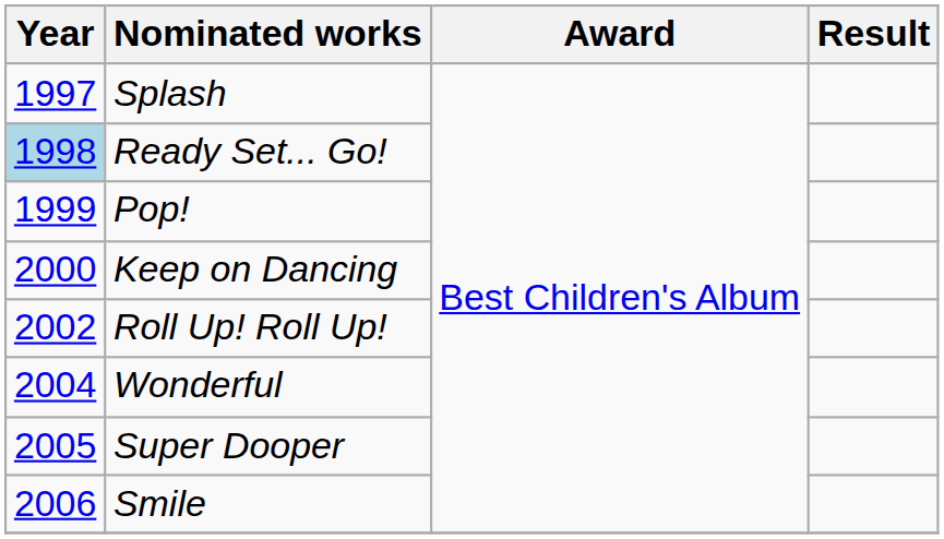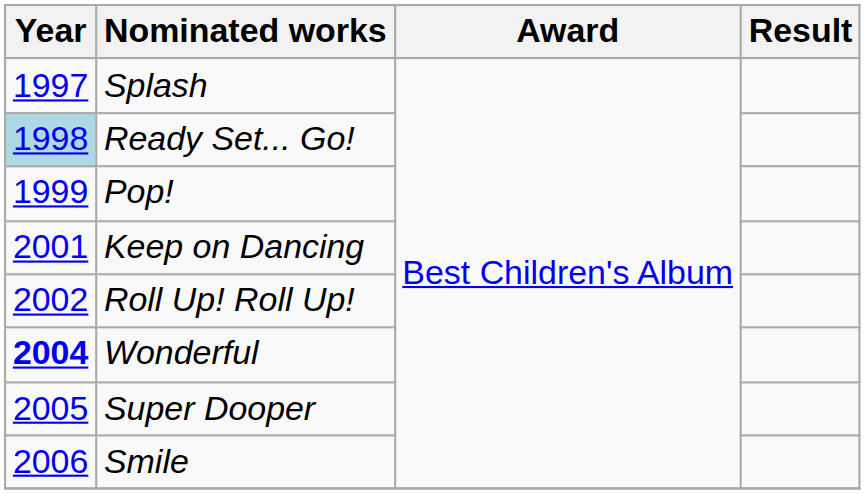 <table class="wikitable">
 <tr>
 <th>Year</th>
 <th>Nominated works</th>
 <th>Award</th>
 <th>Result</th>
 </tr>
 <tr>
 <td><a href='#'>1997</a></td>
 <td><em>Splash</em></td>
 <td rowspan="8"><a href='#'>Best Children's Album</a></td>
 <td></td>
 </tr>
 <tr>
 <td style="background: lightblue;"><a href='#'>1998</a></td>
 <td><em>Ready Set... Go!</em></td>
 <td></td>
 </tr>
 <tr>
 <td><a href='#'>1999</a></td>
 <td><em>Pop!</em></td>
 <td></td>
 </tr>
 <tr>
-<td><a href='#'>2000</a></td>
+<td><a href='#'>2001</a></td>
 <td><em>Keep on Dancing</em></td>
 <td></td>
 </tr>
 <tr>
 <td><a href='#'>2002</a></td>
 <td><em>Roll Up! Roll Up!</em></td>
 <td></td>
 </tr>
 <tr>
-<td><a href='#'>2004</a></td>
+<td><strong><a href='#'>2004</a></strong></td>
 <td><em>Wonderful</em></td>
 <td></td>
 </tr>
 <tr>
 <td><a href='#'>2005</a></td>
 <td><em>Super Dooper</em></td>
 <td></td>
 </tr>
 <tr>
 <td><a href='#'>2006</a></td>
 <td><em>Smile</em></td>
 <td></td>
 </tr>
 <tr>
 </tr>
 </table>
